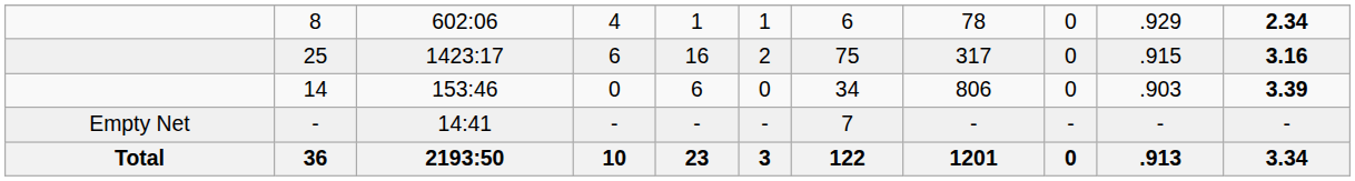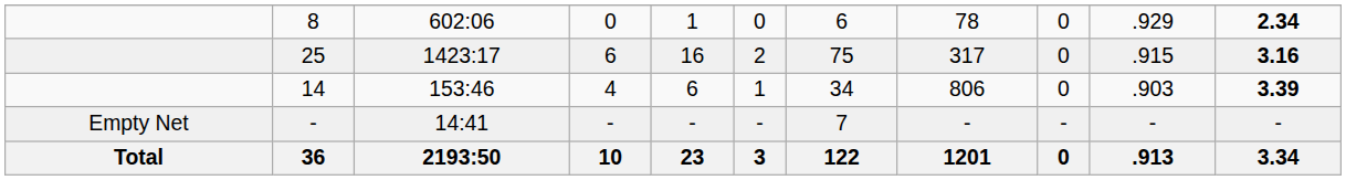 <table class="wikitable sortable" width ="1000">
 <tr align="center">
 </tr>
 <tr align="center" bgcolor="">
 <td></td>
 <td>8</td>
 <td>602:06</td>
-<td>4</td>
+<td>0</td>
 <td>1</td>
-<td>1</td>
+<td>0</td>
 <td>6</td>
 <td>78</td>
 <td>0</td>
 <td>.929</td>
 <td><strong>2.34</strong></td>
 </tr>
 <tr align="center" bgcolor="f0f0f0">
 <td></td>
 <td>25</td>
 <td>1423:17</td>
 <td>6</td>
 <td>16</td>
 <td>2</td>
 <td>75</td>
 <td>317</td>
 <td>0</td>
 <td>.915</td>
 <td><strong>3.16</strong></td>
 </tr>
 <tr align="center" bgcolor="">
 <td></td>
 <td>14</td>
 <td>153:46</td>
-<td>0</td>
+<td>4</td>
 <td>6</td>
-<td>0</td>
+<td>1</td>
 <td>34</td>
 <td>806</td>
 <td>0</td>
 <td>.903</td>
 <td><strong>3.39</strong></td>
 </tr>
 <tr align="center" bgcolor="f0f0f0">
 <td>Empty Net</td>
 <td>-</td>
 <td>14:41</td>
 <td>-</td>
 <td>-</td>
 <td>-</td>
 <td>7</td>
 <td>-</td>
 <td>-</td>
 <td>-</td>
 <td>-</td>
 </tr>
 <tr>
 <th>Total</th>
 <th>36</th>
 <th>2193:50</th>
 <th>10</th>
 <th>23</th>
 <th>3</th>
 <th>122</th>
 <th>1201</th>
 <th>0</th>
 <th>.913</th>
 <th>3.34</th>
 </tr>
 </table>
